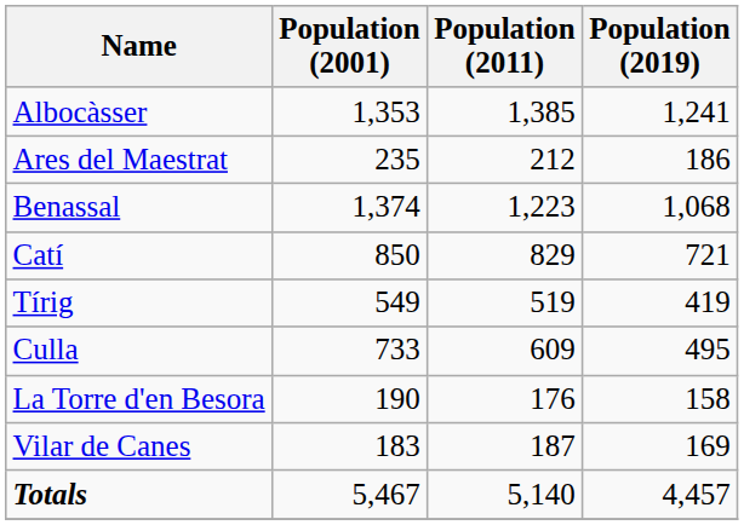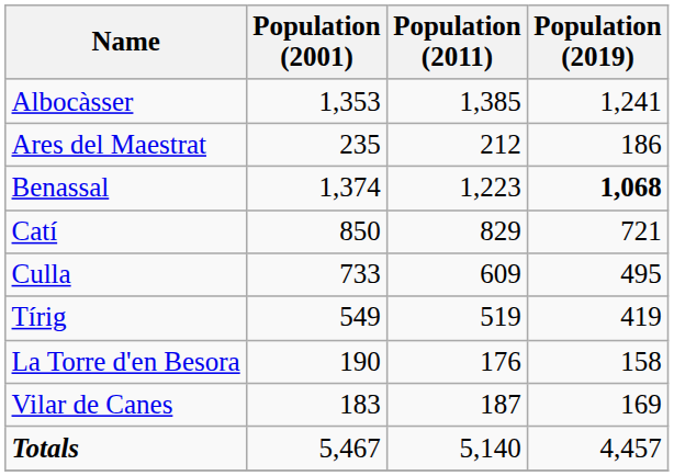 <table class="wikitable sortable">
 <tr>
 <th><strong>Name</strong></th>
 <th><strong>Population<br>(2001)</strong></th>
 <th><strong>Population<br>(2011)</strong></th>
 <th><strong>Population<br>(2019)</strong></th>
 </tr>
 <tr>
 <td><a href='#'>Albocàsser</a></td>
 <td align=right>1,353</td>
 <td align=right>1,385</td>
 <td align=right>1,241</td>
 </tr>
 <tr>
 <td><a href='#'>Ares del Maestrat</a></td>
 <td align=right>235</td>
 <td align=right>212</td>
 <td align=right>186</td>
 </tr>
 <tr>
 <td><a href='#'>Benassal</a></td>
 <td align=right>1,374</td>
 <td align=right>1,223</td>
-<td align=right>1,068</td>
+<td align=right><strong>1,068</strong></td>
 </tr>
 <tr>
 <td><a href='#'>Catí</a></td>
 <td align=right>850</td>
 <td align=right>829</td>
 <td align=right>721</td>
 </tr>
 <tr>
+<td><a href='#'>Culla</a></td>
+<td align=right>733</td>
+<td align=right>609</td>
+<td align=right>495</td>
+</tr>
+<tr>
 <td><a href='#'>Tírig</a></td>
 <td align=right>549</td>
 <td align=right>519</td>
 <td align=right>419</td>
-</tr>
-<tr>
-<td><a href='#'>Culla</a></td>
-<td align=right>733</td>
-<td align=right>609</td>
-<td align=right>495</td>
 </tr>
 <tr>
 <td><a href='#'>La Torre d'en Besora</a></td>
 <td align=right>190</td>
 <td align=right>176</td>
 <td align=right>158</td>
 </tr>
 <tr>
 <td><a href='#'>Vilar de Canes</a></td>
 <td align=right>183</td>
 <td align=right>187</td>
 <td align=right>169</td>
 </tr>
 <tr>
 <td><strong><em>Totals</em></strong></td>
 <td align=right>5,467</td>
 <td align=right>5,140</td>
 <td align=right>4,457</td>
 </tr>
 <tr>
 </tr>
 </table>
